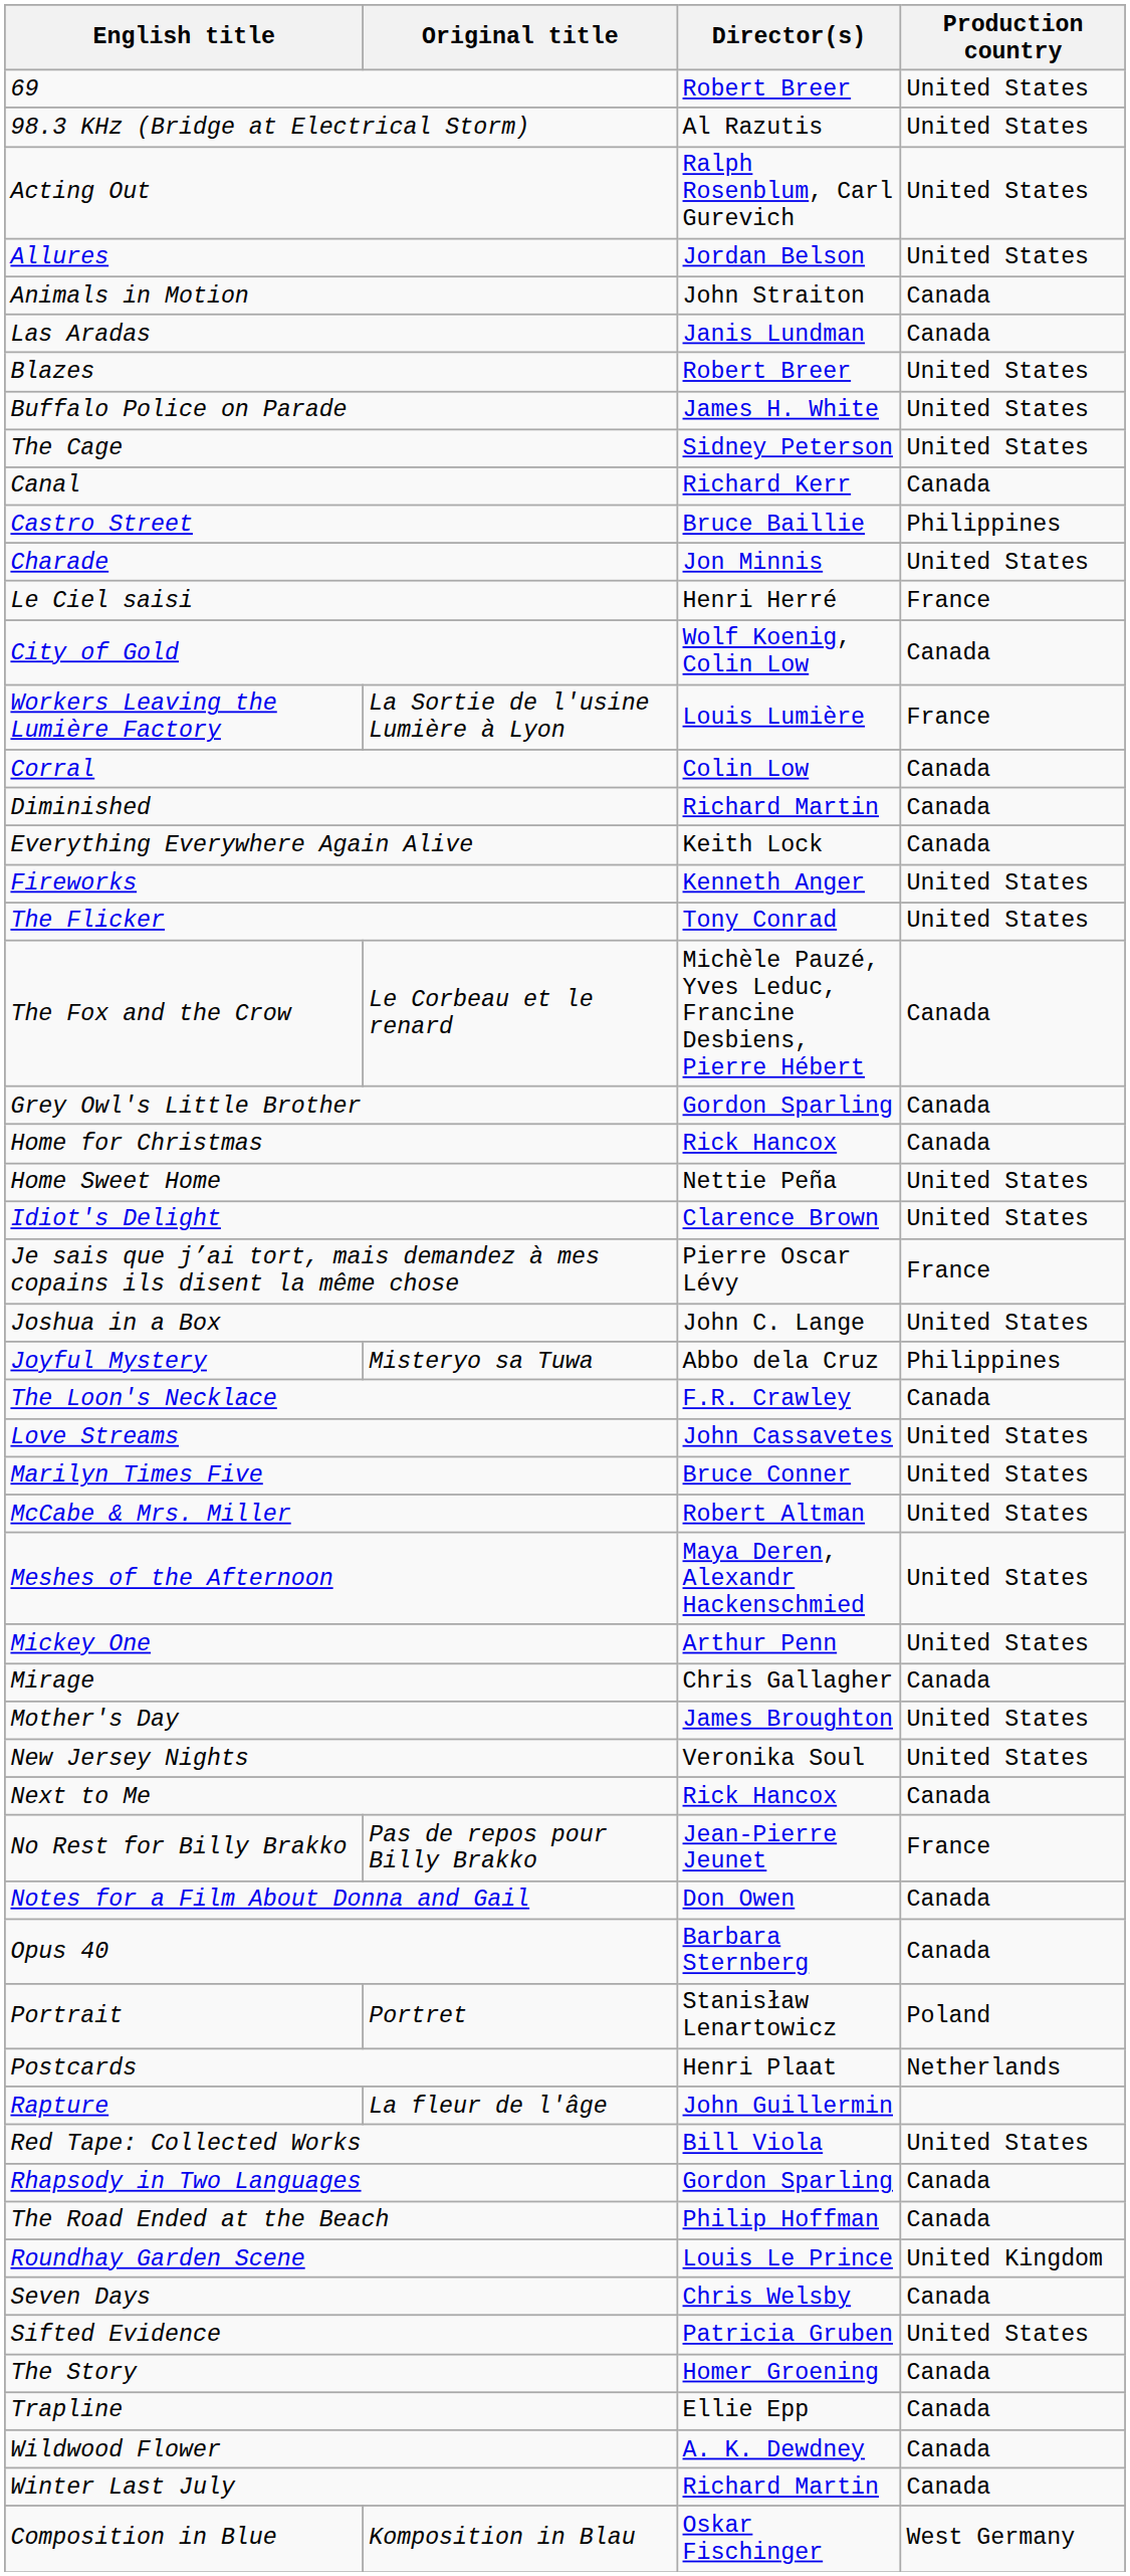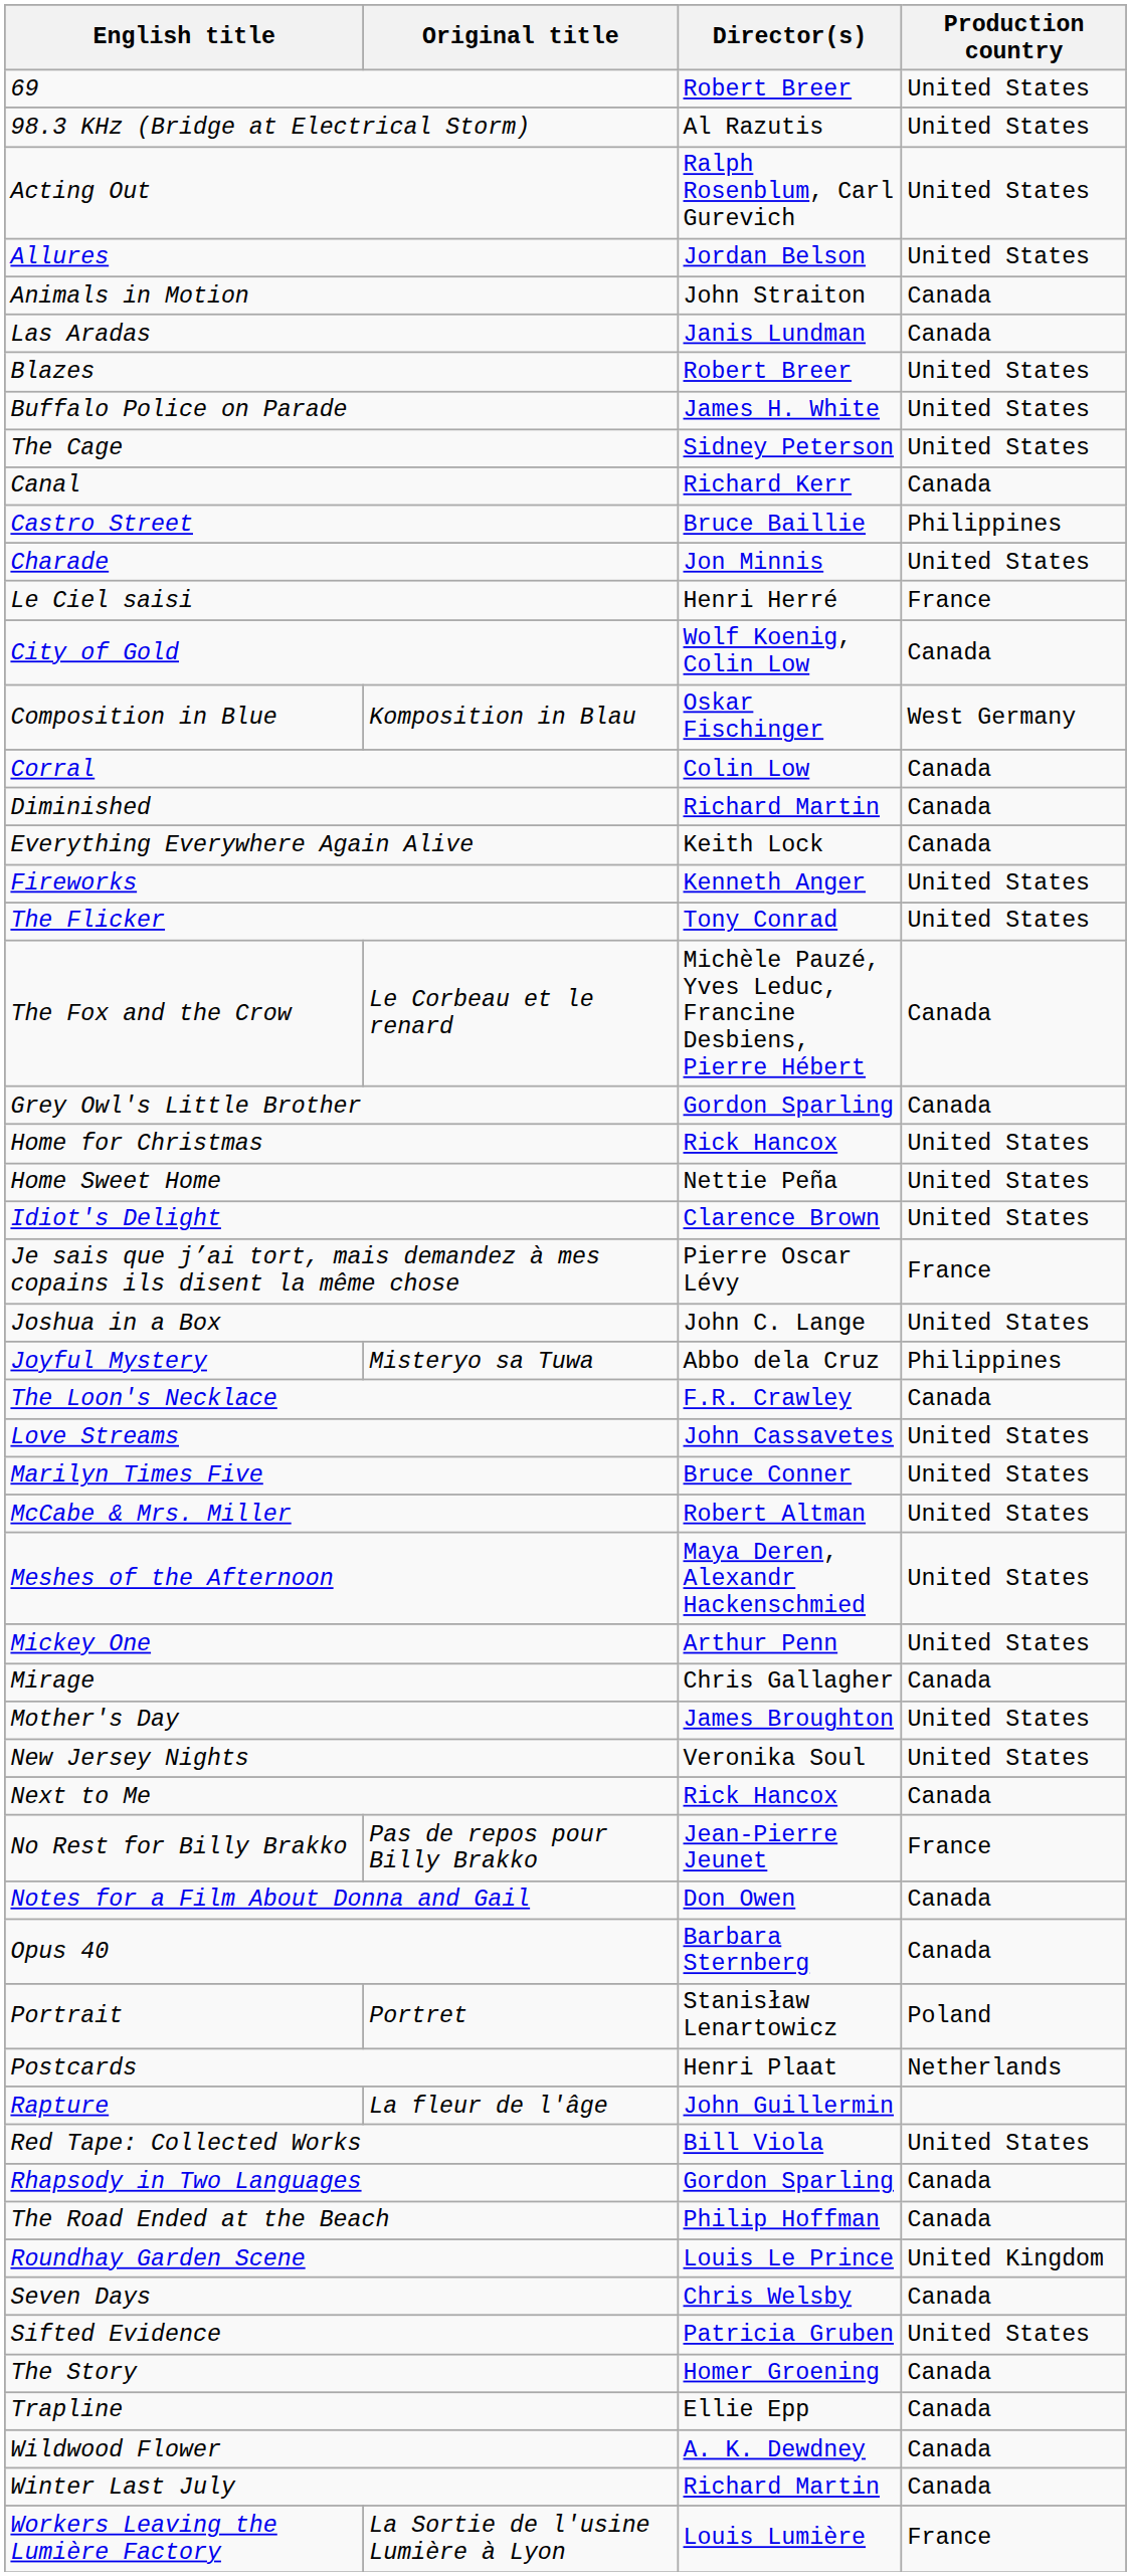 <table class="wikitable sortable" style="width:100%; margin-bottom:4px">
 <tr>
 <th scope="col" width="32%">English title</th>
 <th scope="col" width="28%">Original title</th>
 <th scope="col" width="20%">Director(s)</th>
 <th scope="col" width="20%">Production country</th>
 </tr>
 <tr>
 <td colspan=2><em>69</em></td>
 <td><a href='#'>Robert Breer</a></td>
 <td>United States</td>
 </tr>
 <tr>
 <td colspan=2><em>98.3 KHz (Bridge at Electrical Storm)</em></td>
 <td>Al Razutis</td>
 <td>United States</td>
 </tr>
 <tr>
 <td colspan=2><em>Acting Out</em></td>
 <td><a href='#'>Ralph Rosenblum</a>, Carl Gurevich</td>
 <td>United States</td>
 </tr>
 <tr>
 <td colspan=2><em><a href='#'>Allures</a></em></td>
 <td><a href='#'>Jordan Belson</a></td>
 <td>United States</td>
 </tr>
 <tr>
 <td colspan=2><em>Animals in Motion</em></td>
 <td>John Straiton</td>
 <td>Canada</td>
 </tr>
 <tr>
 <td colspan=2><em>Las Aradas</em></td>
 <td><a href='#'>Janis Lundman</a></td>
 <td>Canada</td>
 </tr>
 <tr>
 <td colspan=2><em>Blazes</em></td>
 <td><a href='#'>Robert Breer</a></td>
 <td>United States</td>
 </tr>
 <tr>
 <td colspan=2><em>Buffalo Police on Parade</em></td>
 <td><a href='#'>James H. White</a></td>
 <td>United States</td>
 </tr>
 <tr>
 <td colspan=2><em>The Cage</em></td>
 <td><a href='#'>Sidney Peterson</a></td>
 <td>United States</td>
 </tr>
 <tr>
 <td colspan=2><em>Canal</em></td>
 <td><a href='#'>Richard Kerr</a></td>
 <td>Canada</td>
 </tr>
 <tr>
 <td colspan=2><em><a href='#'>Castro Street</a></em></td>
 <td><a href='#'>Bruce Baillie</a></td>
 <td>Philippines</td>
 </tr>
 <tr>
 <td colspan=2><em><a href='#'>Charade</a></em></td>
 <td><a href='#'>Jon Minnis</a></td>
 <td>United States</td>
 </tr>
 <tr>
 <td colspan=2><em>Le Ciel saisi</em></td>
 <td>Henri Herré</td>
 <td>France</td>
 </tr>
 <tr>
 <td colspan=2><em><a href='#'>City of Gold</a></em></td>
 <td><a href='#'>Wolf Koenig</a>, <a href='#'>Colin Low</a></td>
 <td>Canada</td>
 </tr>
 <tr>
-<td><em><a href='#'>Workers Leaving the Lumière Factory</a></em></td>
-<td><em>La Sortie de l'usine Lumière à Lyon</em></td>
-<td><a href='#'>Louis Lumière</a></td>
-<td>France</td>
+<td><em>Composition in Blue</em></td>
+<td><em>Komposition in Blau</em></td>
+<td><a href='#'>Oskar Fischinger</a></td>
+<td>West Germany</td>
 </tr>
 <tr>
 <td colspan=2><em><a href='#'>Corral</a></em></td>
 <td><a href='#'>Colin Low</a></td>
 <td>Canada</td>
 </tr>
 <tr>
 <td colspan=2><em>Diminished</em></td>
 <td><a href='#'>Richard Martin</a></td>
 <td>Canada</td>
 </tr>
 <tr>
 <td colspan=2><em>Everything Everywhere Again Alive</em></td>
 <td>Keith Lock</td>
 <td>Canada</td>
 </tr>
 <tr>
 <td colspan=2><em><a href='#'>Fireworks</a></em></td>
 <td><a href='#'>Kenneth Anger</a></td>
 <td>United States</td>
 </tr>
 <tr>
 <td colspan=2><em><a href='#'>The Flicker</a></em></td>
 <td><a href='#'>Tony Conrad</a></td>
 <td>United States</td>
 </tr>
 <tr>
 <td><em>The Fox and the Crow</em></td>
 <td><em>Le Corbeau et le renard</em></td>
 <td>Michèle Pauzé, Yves Leduc, Francine Desbiens, <a href='#'>Pierre Hébert</a></td>
 <td>Canada</td>
 </tr>
 <tr>
 <td colspan=2><em>Grey Owl's Little Brother</em></td>
 <td><a href='#'>Gordon Sparling</a></td>
 <td>Canada</td>
 </tr>
 <tr>
 <td colspan=2><em>Home for Christmas</em></td>
 <td><a href='#'>Rick Hancox</a></td>
-<td>Canada</td>
+<td>United States</td>
 </tr>
 <tr>
 <td colspan=2><em>Home Sweet Home</em></td>
 <td>Nettie Peña</td>
 <td>United States</td>
 </tr>
 <tr>
 <td colspan=2><em><a href='#'>Idiot's Delight</a></em></td>
 <td><a href='#'>Clarence Brown</a></td>
 <td>United States</td>
 </tr>
 <tr>
 <td colspan=2><em>Je sais que j’ai tort, mais demandez à mes copains ils disent la même chose</em></td>
 <td>Pierre Oscar Lévy</td>
 <td>France</td>
 </tr>
 <tr>
 <td colspan=2><em>Joshua in a Box</em></td>
 <td>John C. Lange</td>
 <td>United States</td>
 </tr>
 <tr>
 <td><em><a href='#'>Joyful Mystery</a></em></td>
 <td><em>Misteryo sa Tuwa</em></td>
 <td>Abbo dela Cruz</td>
 <td>Philippines</td>
 </tr>
 <tr>
 <td colspan=2><em><a href='#'>The Loon's Necklace</a></em></td>
 <td><a href='#'>F.R. Crawley</a></td>
 <td>Canada</td>
 </tr>
 <tr>
 <td colspan=2><em><a href='#'>Love Streams</a></em></td>
 <td><a href='#'>John Cassavetes</a></td>
 <td>United States</td>
 </tr>
 <tr>
 <td colspan=2><em><a href='#'>Marilyn Times Five</a></em></td>
 <td><a href='#'>Bruce Conner</a></td>
 <td>United States</td>
 </tr>
 <tr>
 <td colspan=2><em><a href='#'>McCabe & Mrs. Miller</a></em></td>
 <td><a href='#'>Robert Altman</a></td>
 <td>United States</td>
 </tr>
 <tr>
 <td colspan=2><em><a href='#'>Meshes of the Afternoon</a></em></td>
 <td><a href='#'>Maya Deren</a>, <a href='#'>Alexandr Hackenschmied</a></td>
 <td>United States</td>
 </tr>
 <tr>
 <td colspan=2><em><a href='#'>Mickey One</a></em></td>
 <td><a href='#'>Arthur Penn</a></td>
 <td>United States</td>
 </tr>
 <tr>
 <td colspan=2><em>Mirage</em></td>
 <td>Chris Gallagher</td>
 <td>Canada</td>
 </tr>
 <tr>
 <td colspan=2><em>Mother's Day</em></td>
 <td><a href='#'>James Broughton</a></td>
 <td>United States</td>
 </tr>
 <tr>
 <td colspan=2><em>New Jersey Nights</em></td>
 <td>Veronika Soul</td>
 <td>United States</td>
 </tr>
 <tr>
 <td colspan=2><em>Next to Me</em></td>
 <td><a href='#'>Rick Hancox</a></td>
 <td>Canada</td>
 </tr>
 <tr>
 <td><em>No Rest for Billy Brakko</em></td>
 <td><em>Pas de repos pour Billy Brakko</em></td>
 <td><a href='#'>Jean-Pierre Jeunet</a></td>
 <td>France</td>
 </tr>
 <tr>
 <td colspan=2><em><a href='#'>Notes for a Film About Donna and Gail</a></em></td>
 <td><a href='#'>Don Owen</a></td>
 <td>Canada</td>
 </tr>
 <tr>
 <td colspan=2><em>Opus 40</em></td>
 <td><a href='#'>Barbara Sternberg</a></td>
 <td>Canada</td>
 </tr>
 <tr>
 <td><em>Portrait</em></td>
 <td><em>Portret</em></td>
 <td>Stanisław Lenartowicz</td>
 <td>Poland</td>
 </tr>
 <tr>
 <td colspan=2><em>Postcards</em></td>
 <td>Henri Plaat</td>
 <td>Netherlands</td>
 </tr>
 <tr>
 <td><em><a href='#'>Rapture</a></em></td>
 <td><em>La fleur de l'âge</em></td>
 <td><a href='#'>John Guillermin</a></td>
 </tr>
 <tr>
 <td colspan=2><em>Red Tape: Collected Works</em></td>
 <td><a href='#'>Bill Viola</a></td>
 <td>United States</td>
 </tr>
 <tr>
 <td colspan=2><em><a href='#'>Rhapsody in Two Languages</a></em></td>
 <td><a href='#'>Gordon Sparling</a></td>
 <td>Canada</td>
 </tr>
 <tr>
 <td colspan=2><em>The Road Ended at the Beach</em></td>
 <td><a href='#'>Philip Hoffman</a></td>
 <td>Canada</td>
 </tr>
 <tr>
 <td colspan=2><em><a href='#'>Roundhay Garden Scene</a></em></td>
 <td><a href='#'>Louis Le Prince</a></td>
 <td>United Kingdom</td>
 </tr>
 <tr>
 <td colspan=2><em>Seven Days</em></td>
 <td><a href='#'>Chris Welsby</a></td>
 <td>Canada</td>
 </tr>
 <tr>
 <td colspan=2><em>Sifted Evidence</em></td>
 <td><a href='#'>Patricia Gruben</a></td>
 <td>United States</td>
 </tr>
 <tr>
 <td colspan=2><em>The Story</em></td>
 <td><a href='#'>Homer Groening</a></td>
 <td>Canada</td>
 </tr>
 <tr>
 <td colspan=2><em>Trapline</em></td>
 <td>Ellie Epp</td>
 <td>Canada</td>
 </tr>
 <tr>
 <td colspan=2><em>Wildwood Flower</em></td>
 <td><a href='#'>A. K. Dewdney</a></td>
 <td>Canada</td>
 </tr>
 <tr>
 <td colspan=2><em>Winter Last July</em></td>
 <td><a href='#'>Richard Martin</a></td>
 <td>Canada</td>
 </tr>
 <tr>
-<td><em>Composition in Blue</em></td>
-<td><em>Komposition in Blau</em></td>
-<td><a href='#'>Oskar Fischinger</a></td>
-<td>West Germany</td>
+<td><em><a href='#'>Workers Leaving the Lumière Factory</a></em></td>
+<td><em>La Sortie de l'usine Lumière à Lyon</em></td>
+<td><a href='#'>Louis Lumière</a></td>
+<td>France</td>
 </tr>
 </table>
